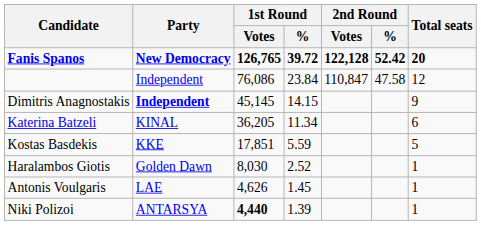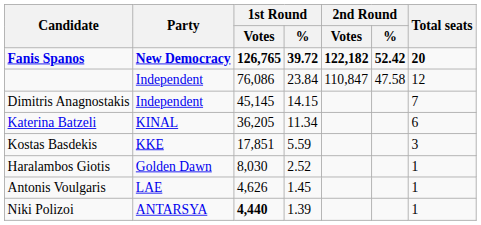 <table class=wikitable>
 <tr>
 <th rowspan=2>Candidate</th>
 <th rowspan=2>Party</th>
 <th colspan=2>1st Round</th>
 <th colspan=2>2nd Round</th>
 <th rowspan=2>Total seats</th>
 </tr>
 <tr>
 <th>Votes</th>
 <th>%</th>
 <th>Votes</th>
 <th>%</th>
 </tr>
 <tr style="font-weight: bold">
 <td><strong><a href='#'>Fanis Spanos</a></strong></td>
 <td><strong><a href='#'>New Democracy</a></strong></td>
 <td>126,765</td>
 <td>39.72</td>
-<td><strong>122,128</strong></td>
+<td><strong>122,182</strong></td>
 <td><strong>52.42</strong></td>
 <td><strong>20</strong></td>
 </tr>
 <tr>
 <td></td>
 <td><a href='#'>Independent</a></td>
 <td>76,086</td>
 <td>23.84</td>
 <td>110,847</td>
 <td>47.58</td>
 <td>12</td>
 </tr>
 <tr>
 <td>Dimitris Anagnostakis</td>
-<td><strong><a href='#'>Independent</a></strong></td>
+<td><a href='#'>Independent</a></td>
 <td>45,145</td>
 <td>14.15</td>
 <td></td>
 <td></td>
-<td>9</td>
+<td>7</td>
 </tr>
 <tr>
 <td><a href='#'>Katerina Batzeli</a></td>
 <td><a href='#'>KINAL</a></td>
 <td>36,205</td>
 <td>11.34</td>
 <td></td>
 <td></td>
 <td>6</td>
 </tr>
 <tr>
 <td>Kostas Basdekis</td>
 <td><a href='#'>KKE</a></td>
 <td>17,851</td>
 <td>5.59</td>
 <td></td>
 <td></td>
-<td>5</td>
+<td>3</td>
 </tr>
 <tr>
 <td>Haralambos Giotis</td>
 <td><a href='#'>Golden Dawn</a></td>
 <td>8,030</td>
 <td>2.52</td>
 <td></td>
 <td></td>
 <td>1</td>
 </tr>
 <tr>
 <td>Antonis Voulgaris</td>
 <td><a href='#'>LAE</a></td>
 <td>4,626</td>
 <td>1.45</td>
 <td></td>
 <td></td>
 <td>1</td>
 </tr>
 <tr>
 <td>Niki Polizoi</td>
 <td><a href='#'>ANTARSYA</a></td>
 <td><strong>4,440</strong></td>
 <td>1.39</td>
 <td></td>
 <td></td>
 <td>1</td>
 </tr>
 </table>
